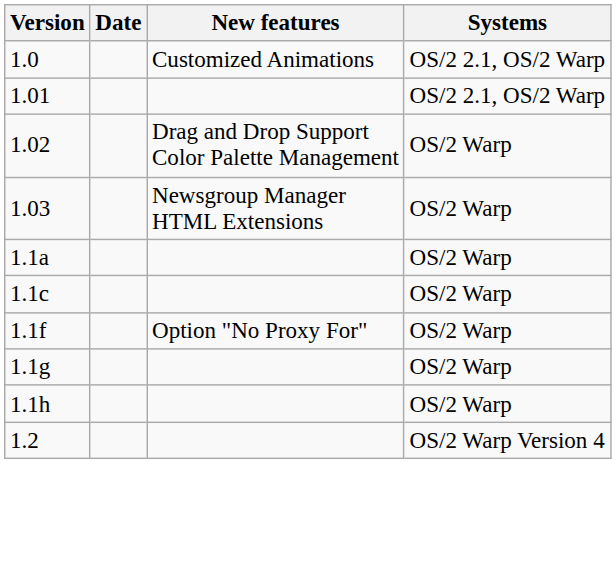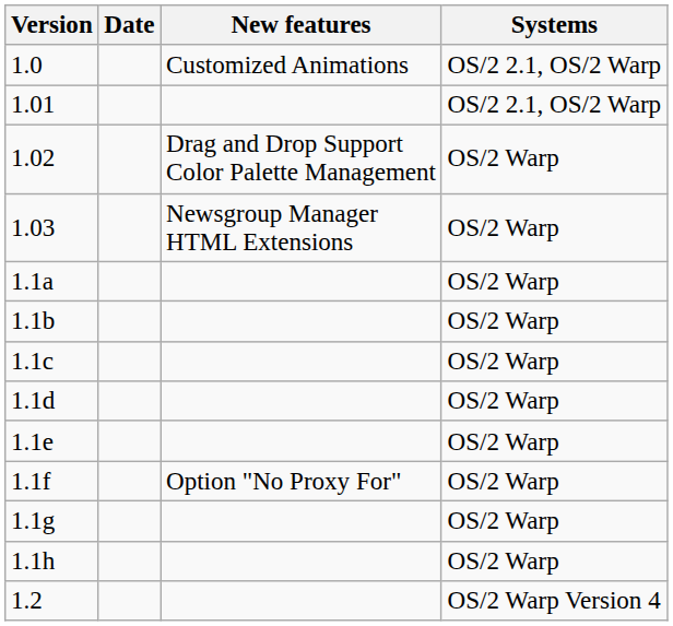 <table class="wikitable">
 <tr>
 <th>Version</th>
 <th>Date</th>
 <th>New features</th>
 <th>Systems</th>
 </tr>
 <tr>
 <td>1.0</td>
 <td></td>
 <td>Customized Animations</td>
 <td>OS/2 2.1, OS/2 Warp</td>
 </tr>
 <tr>
 <td>1.01</td>
 <td></td>
 <td></td>
 <td>OS/2 2.1, OS/2 Warp</td>
 </tr>
 <tr>
 <td>1.02</td>
 <td></td>
 <td>Drag and Drop Support<br>Color Palette Management</td>
 <td>OS/2 Warp</td>
 </tr>
 <tr>
 <td>1.03</td>
 <td></td>
 <td>Newsgroup Manager<br>HTML Extensions</td>
 <td>OS/2 Warp</td>
 </tr>
 <tr>
 <td>1.1a</td>
 <td></td>
 <td></td>
 <td>OS/2 Warp</td>
 </tr>
 <tr>
+<td>1.1b</td>
+<td></td>
+<td></td>
+<td>OS/2 Warp</td>
+</tr>
+<tr>
 <td>1.1c</td>
+<td></td>
+<td></td>
+<td>OS/2 Warp</td>
+</tr>
+<tr>
+<td>1.1d</td>
+<td></td>
+<td></td>
+<td>OS/2 Warp</td>
+</tr>
+<tr>
+<td>1.1e</td>
 <td></td>
 <td></td>
 <td>OS/2 Warp</td>
 </tr>
 <tr>
 <td>1.1f</td>
 <td></td>
 <td>Option "No Proxy For"</td>
 <td>OS/2 Warp</td>
 </tr>
 <tr>
 <td>1.1g</td>
 <td></td>
 <td></td>
 <td>OS/2 Warp</td>
 </tr>
 <tr>
 <td>1.1h</td>
 <td></td>
 <td></td>
 <td>OS/2 Warp</td>
 </tr>
 <tr>
 <td>1.2</td>
 <td></td>
 <td></td>
 <td>OS/2 Warp Version 4</td>
 </tr>
 </table>
